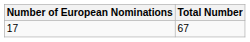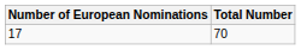 <table class="wikitable">
 <tr>
 <th>Number of European Nominations</th>
 <th>Total Number</th>
 </tr>
 <tr>
 <td>17</td>
-<td>67</td>
+<td>70</td>
 </tr>
 </table>
